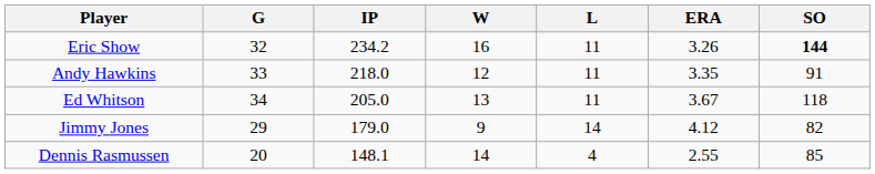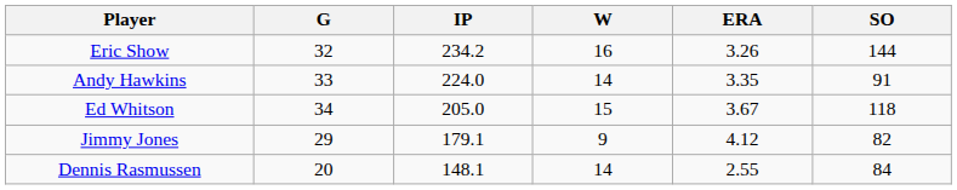 <table class="wikitable sortable">
 <tr>
 <th bgcolor="#DDDDFF" width="16%">Player</th>
 <th bgcolor="#DDDDFF" width="9%">G</th>
 <th bgcolor="#DDDDFF" width="9%">IP</th>
 <th bgcolor="#DDDDFF" width="9%">W</th>
-<th bgcolor="#DDDDFF" width="9%">L</th>
 <th bgcolor="#DDDDFF" width="9%">ERA</th>
 <th bgcolor="#DDDDFF" width="9%">SO</th>
 </tr>
 <tr align="center">
 <td><a href='#'>Eric Show</a></td>
 <td>32</td>
 <td>234.2</td>
 <td>16</td>
-<td>11</td>
 <td>3.26</td>
-<td><strong>144</strong></td>
+<td>144</td>
 </tr>
 <tr align=center>
 <td><a href='#'>Andy Hawkins</a></td>
 <td>33</td>
-<td>218.0</td>
-<td>12</td>
-<td>11</td>
+<td>224.0</td>
+<td>14</td>
 <td>3.35</td>
 <td>91</td>
 </tr>
 <tr align="center">
 <td><a href='#'>Ed Whitson</a></td>
 <td>34</td>
 <td>205.0</td>
-<td>13</td>
-<td>11</td>
+<td>15</td>
 <td>3.67</td>
 <td>118</td>
 </tr>
 <tr align="center">
 <td><a href='#'>Jimmy Jones</a></td>
 <td>29</td>
-<td>179.0</td>
+<td>179.1</td>
 <td>9</td>
-<td>14</td>
 <td>4.12</td>
 <td>82</td>
 </tr>
 <tr align=center>
 <td><a href='#'>Dennis Rasmussen</a></td>
 <td>20</td>
 <td>148.1</td>
 <td>14</td>
-<td>4</td>
 <td>2.55</td>
-<td>85</td>
+<td>84</td>
 </tr>
 </table>
